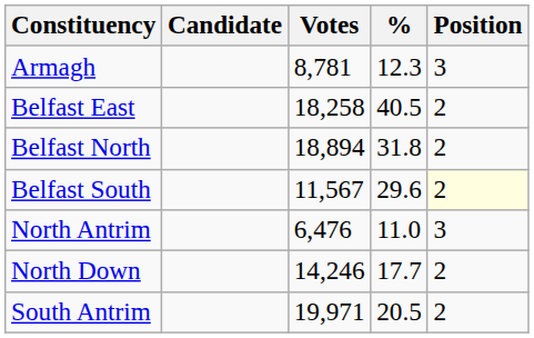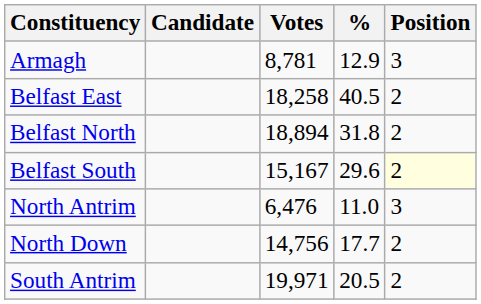 <table class="wikitable sortable">
 <tr>
 <th>Constituency</th>
 <th>Candidate</th>
 <th>Votes</th>
 <th>%</th>
 <th>Position</th>
 </tr>
 <tr>
 <td><a href='#'>Armagh</a></td>
 <td></td>
 <td>8,781</td>
-<td>12.3</td>
+<td>12.9</td>
 <td>3</td>
 </tr>
 <tr>
 <td><a href='#'>Belfast East</a></td>
 <td></td>
 <td>18,258</td>
 <td>40.5</td>
 <td>2</td>
 </tr>
 <tr>
 <td><a href='#'>Belfast North</a></td>
 <td></td>
 <td>18,894</td>
 <td>31.8</td>
 <td>2</td>
 </tr>
 <tr>
 <td><a href='#'>Belfast South</a></td>
 <td></td>
-<td>11,567</td>
+<td>15,167</td>
 <td>29.6</td>
 <td style="background: lightyellow;">2</td>
 </tr>
 <tr>
 <td><a href='#'>North Antrim</a></td>
 <td></td>
 <td>6,476</td>
 <td>11.0</td>
 <td>3</td>
 </tr>
 <tr>
 <td><a href='#'>North Down</a></td>
 <td></td>
-<td>14,246</td>
+<td>14,756</td>
 <td>17.7</td>
 <td>2</td>
 </tr>
 <tr>
 <td><a href='#'>South Antrim</a></td>
 <td></td>
 <td>19,971</td>
 <td>20.5</td>
 <td>2</td>
 </tr>
 </table>
